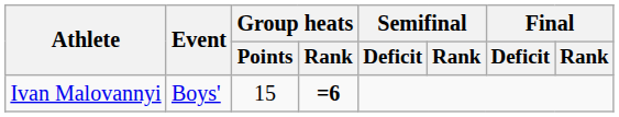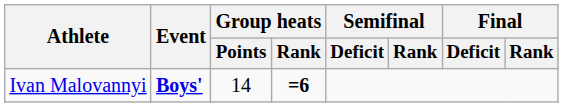 <table class=wikitable style=font-size:90%;text-align:center>
 <tr>
 <th rowspan=2>Athlete</th>
 <th rowspan=2>Event</th>
 <th colspan=2>Group heats</th>
 <th colspan=2>Semifinal</th>
 <th colspan=2>Final</th>
 </tr>
 <tr style=font-size:95%>
 <th>Points</th>
 <th>Rank</th>
 <th>Deficit</th>
 <th>Rank</th>
 <th>Deficit</th>
 <th>Rank</th>
 </tr>
 <tr>
 <td align=left><a href='#'>Ivan Malovannyi</a></td>
-<td align=left><a href='#'>Boys'</a></td>
-<td>15</td>
+<td align=left><strong><a href='#'>Boys'</a></strong></td>
+<td>14</td>
 <td><strong>=6</strong></td>
 <td colspan=4></td>
 </tr>
 </table>
